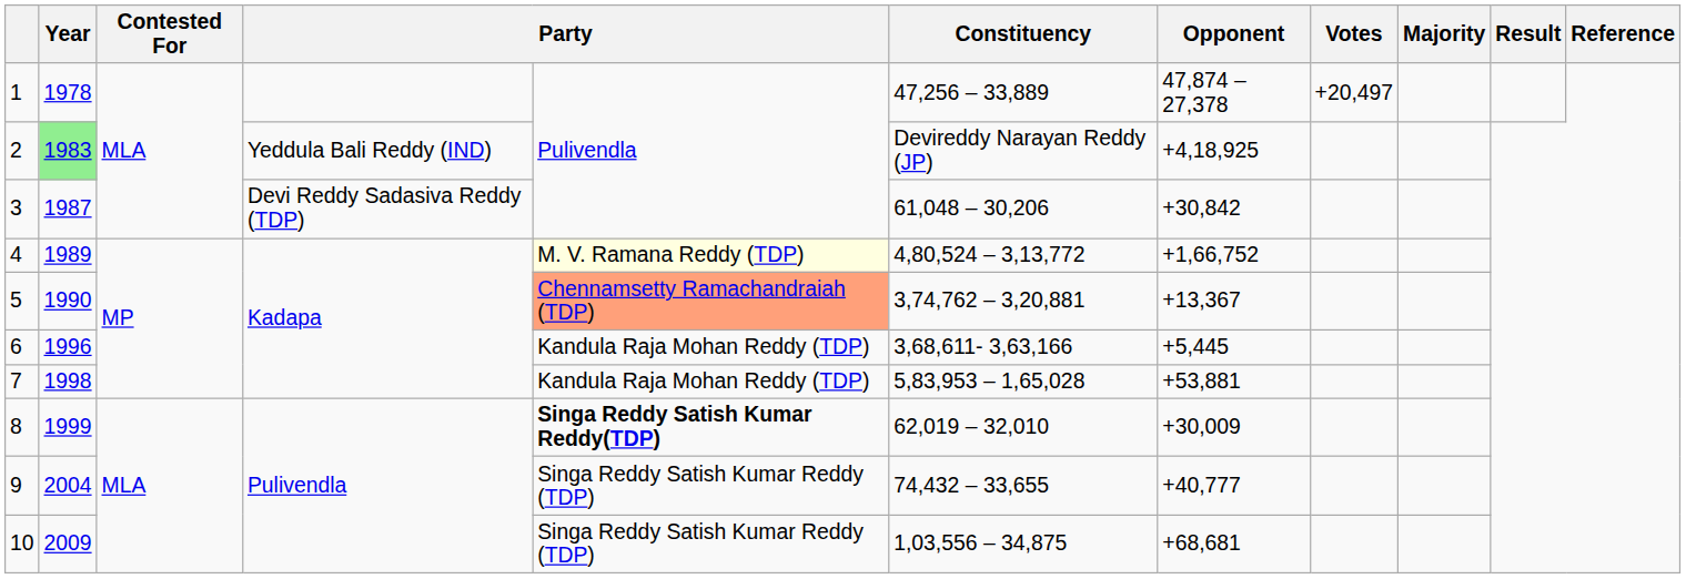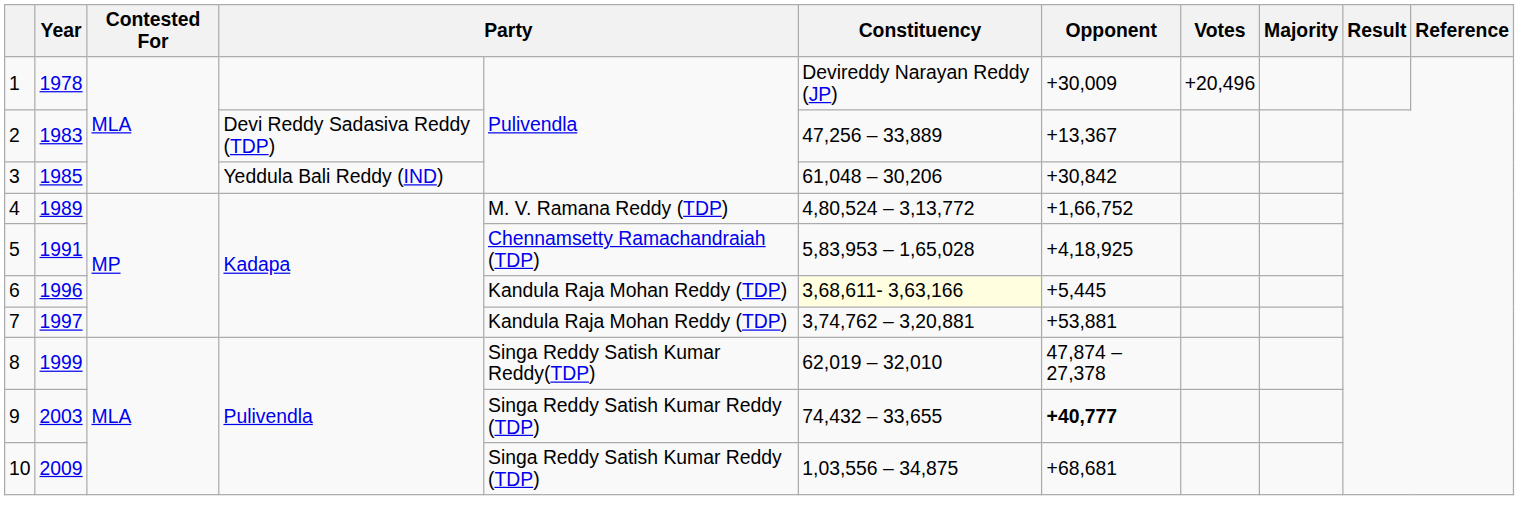 <table class="wikitable">
 <tr>
 <th></th>
 <th>Year</th>
 <th>Contested For</th>
 <th colspan="2">Party</th>
 <th>Constituency</th>
 <th>Opponent</th>
 <th>Votes</th>
 <th>Majority</th>
 <th>Result</th>
 <th>Reference</th>
 </tr>
 <tr>
 <td>1</td>
 <td><a href='#'>1978</a></td>
 <td rowspan="3"><a href='#'>MLA</a></td>
 <td></td>
 <td rowspan = 3><a href='#'>Pulivendla</a></td>
-<td>47,256 – 33,889</td>
-<td>47,874 – 27,378</td>
-<td>+20,497</td>
+<td>Devireddy Narayan Reddy (<a href='#'>JP</a>)</td>
+<td>+30,009</td>
+<td>+20,496</td>
 <td></td>
 <td></td>
 </tr>
 <tr>
 <td>2</td>
-<td style="background: lightgreen;"><a href='#'>1983</a></td>
-<td>Yeddula Bali Reddy (<a href='#'>IND</a>)</td>
-<td>Devireddy Narayan Reddy (<a href='#'>JP</a>)</td>
-<td>+4,18,925</td>
+<td><a href='#'>1983</a></td>
+<td>Devi Reddy Sadasiva Reddy (<a href='#'>TDP</a>)</td>
+<td>47,256 – 33,889</td>
+<td>+13,367</td>
 <td></td>
 <td></td>
 </tr>
 <tr>
 <td>3</td>
-<td><a href='#'>1987</a></td>
-<td>Devi Reddy Sadasiva Reddy (<a href='#'>TDP</a>)</td>
+<td><a href='#'>1985</a></td>
+<td>Yeddula Bali Reddy (<a href='#'>IND</a>)</td>
 <td>61,048 – 30,206</td>
 <td>+30,842</td>
 <td></td>
 <td></td>
 </tr>
 <tr>
 <td>4</td>
 <td><a href='#'>1989</a></td>
 <td rowspan="4"><a href='#'>MP</a></td>
 <td rowspan = 4><a href='#'>Kadapa</a></td>
-<td style="background: lightyellow;">M. V. Ramana Reddy (<a href='#'>TDP</a>)</td>
+<td>M. V. Ramana Reddy (<a href='#'>TDP</a>)</td>
 <td>4,80,524 – 3,13,772</td>
 <td>+1,66,752</td>
 <td></td>
 <td></td>
 </tr>
 <tr>
 <td>5</td>
-<td><a href='#'>1990</a></td>
-<td style="background: lightsalmon;"><a href='#'>Chennamsetty Ramachandraiah</a> (<a href='#'>TDP</a>)</td>
-<td>3,74,762 – 3,20,881</td>
-<td>+13,367</td>
+<td><a href='#'>1991</a></td>
+<td><a href='#'>Chennamsetty Ramachandraiah</a> (<a href='#'>TDP</a>)</td>
+<td>5,83,953 – 1,65,028</td>
+<td>+4,18,925</td>
 <td></td>
 <td></td>
 </tr>
 <tr>
 <td>6</td>
 <td><a href='#'>1996</a></td>
 <td>Kandula Raja Mohan Reddy (<a href='#'>TDP</a>)</td>
-<td>3,68,611- 3,63,166</td>
+<td style="background: lightyellow;">3,68,611- 3,63,166</td>
 <td>+5,445</td>
 <td></td>
 <td></td>
 </tr>
 <tr>
 <td>7</td>
-<td><a href='#'>1998</a></td>
+<td><a href='#'>1997</a></td>
 <td>Kandula Raja Mohan Reddy (<a href='#'>TDP</a>)</td>
-<td>5,83,953 – 1,65,028</td>
+<td>3,74,762 – 3,20,881</td>
 <td>+53,881</td>
 <td></td>
 <td></td>
 </tr>
 <tr>
 <td>8</td>
 <td><a href='#'>1999</a></td>
 <td rowspan="3"><a href='#'>MLA</a></td>
 <td rowspan = 3><a href='#'>Pulivendla</a></td>
-<td><strong>Singa Reddy Satish Kumar Reddy(<a href='#'>TDP</a>)</strong></td>
+<td>Singa Reddy Satish Kumar Reddy(<a href='#'>TDP</a>)</td>
 <td>62,019 – 32,010</td>
-<td>+30,009</td>
+<td>47,874 – 27,378</td>
 <td></td>
 <td></td>
 </tr>
 <tr>
 <td>9</td>
-<td><a href='#'>2004</a></td>
+<td><a href='#'>2003</a></td>
 <td>Singa Reddy Satish Kumar Reddy (<a href='#'>TDP</a>)</td>
 <td>74,432 – 33,655</td>
-<td>+40,777</td>
+<td><strong>+40,777</strong></td>
 <td></td>
 <td></td>
 </tr>
 <tr>
 <td>10</td>
 <td><a href='#'>2009</a></td>
 <td>Singa Reddy Satish Kumar Reddy (<a href='#'>TDP</a>)</td>
 <td>1,03,556 – 34,875</td>
 <td>+68,681</td>
 <td></td>
 <td></td>
 </tr>
 </table>
